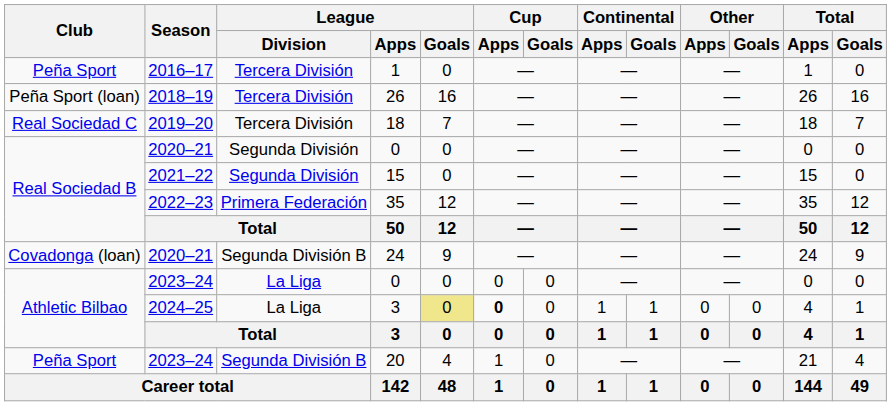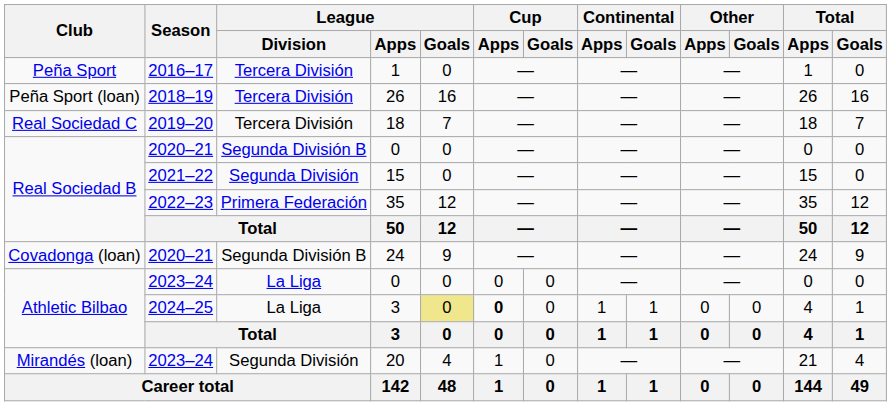 <table class="wikitable" style="text-align:center">
 <tr>
 <th rowspan="2">Club</th>
 <th rowspan="2">Season</th>
 <th colspan="3">League</th>
 <th colspan="2">Cup</th>
 <th colspan="2">Continental</th>
 <th colspan="2">Other</th>
 <th colspan="2">Total</th>
 </tr>
 <tr>
 <th>Division</th>
 <th>Apps</th>
 <th>Goals</th>
 <th>Apps</th>
 <th>Goals</th>
 <th>Apps</th>
 <th>Goals</th>
 <th>Apps</th>
 <th>Goals</th>
 <th>Apps</th>
 <th>Goals</th>
 </tr>
 <tr>
 <td><a href='#'>Peña Sport</a></td>
 <td><a href='#'>2016–17</a></td>
 <td><a href='#'>Tercera División</a></td>
 <td>1</td>
 <td>0</td>
 <td colspan="2">—</td>
 <td colspan="2">—</td>
 <td colspan="2">—</td>
 <td>1</td>
 <td>0</td>
 </tr>
 <tr>
 <td>Peña Sport (loan)</td>
 <td><a href='#'>2018–19</a></td>
 <td><a href='#'>Tercera División</a></td>
 <td>26</td>
 <td>16</td>
 <td colspan="2">—</td>
 <td colspan="2">—</td>
 <td colspan="2">—</td>
 <td>26</td>
 <td>16</td>
 </tr>
 <tr>
 <td><a href='#'>Real Sociedad C</a></td>
 <td><a href='#'>2019–20</a></td>
 <td>Tercera División</td>
 <td>18</td>
 <td>7</td>
 <td colspan="2">—</td>
 <td colspan="2">—</td>
 <td colspan="2">—</td>
 <td>18</td>
 <td>7</td>
 </tr>
 <tr>
 <td rowspan="4"><a href='#'>Real Sociedad B</a></td>
 <td><a href='#'>2020–21</a></td>
-<td>Segunda División</td>
+<td><a href='#'>Segunda División B</a></td>
 <td>0</td>
 <td>0</td>
 <td colspan="2">—</td>
 <td colspan="2">—</td>
 <td colspan="2">—</td>
 <td>0</td>
 <td>0</td>
 </tr>
 <tr>
 <td><a href='#'>2021–22</a></td>
 <td><a href='#'>Segunda División</a></td>
 <td>15</td>
 <td>0</td>
 <td colspan="2">—</td>
 <td colspan="2">—</td>
 <td colspan="2">—</td>
 <td>15</td>
 <td>0</td>
 </tr>
 <tr>
 <td><a href='#'>2022–23</a></td>
 <td><a href='#'>Primera Federación</a></td>
 <td>35</td>
 <td>12</td>
 <td colspan="2">—</td>
 <td colspan="2">—</td>
 <td colspan="2">—</td>
 <td>35</td>
 <td>12</td>
 </tr>
 <tr>
 <th colspan="2">Total</th>
 <th>50</th>
 <th>12</th>
 <th colspan="2">—</th>
 <th colspan="2">—</th>
 <th colspan="2">—</th>
 <th>50</th>
 <th>12</th>
 </tr>
 <tr>
 <td><a href='#'>Covadonga</a> (loan)</td>
 <td><a href='#'>2020–21</a></td>
 <td>Segunda División B</td>
 <td>24</td>
 <td>9</td>
 <td colspan="2">—</td>
 <td colspan="2">—</td>
 <td colspan="2">—</td>
 <td>24</td>
 <td>9</td>
 </tr>
 <tr>
 <td rowspan="3"><a href='#'>Athletic Bilbao</a></td>
 <td><a href='#'>2023–24</a></td>
 <td><a href='#'>La Liga</a></td>
 <td>0</td>
 <td>0</td>
 <td>0</td>
 <td>0</td>
 <td colspan="2">—</td>
 <td colspan="2">—</td>
 <td>0</td>
 <td>0</td>
 </tr>
 <tr>
 <td><a href='#'>2024–25</a></td>
 <td>La Liga</td>
 <td>3</td>
 <td style="background: khaki;">0</td>
 <td><strong>0</strong></td>
 <td>0</td>
 <td>1</td>
 <td>1</td>
 <td>0</td>
 <td>0</td>
 <td>4</td>
 <td>1</td>
 </tr>
 <tr>
 <th colspan="2">Total</th>
 <th>3</th>
 <th>0</th>
 <th>0</th>
 <th>0</th>
 <th>1</th>
 <th>1</th>
 <th>0</th>
 <th>0</th>
 <th>4</th>
 <th>1</th>
 </tr>
 <tr>
-<td><a href='#'>Peña Sport</a></td>
+<td><a href='#'>Mirandés</a> (loan)</td>
 <td><a href='#'>2023–24</a></td>
-<td><a href='#'>Segunda División B</a></td>
+<td>Segunda División</td>
 <td>20</td>
 <td>4</td>
 <td>1</td>
 <td>0</td>
 <td colspan="2">—</td>
 <td colspan="2">—</td>
 <td>21</td>
 <td>4</td>
 </tr>
 <tr>
 <th colspan="3">Career total</th>
 <th>142</th>
 <th>48</th>
 <th>1</th>
 <th>0</th>
 <th>1</th>
 <th>1</th>
 <th>0</th>
 <th>0</th>
 <th>144</th>
 <th>49</th>
 </tr>
 </table>
